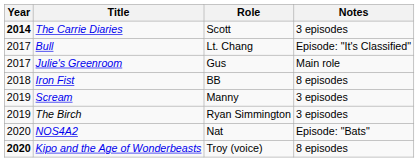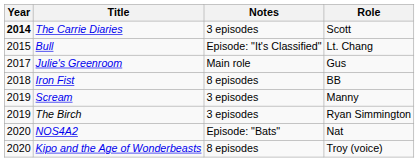 <table class="wikitable">
 <tr>
 <th>Year</th>
 <th>Title</th>
+<th>Notes</th>
 <th>Role</th>
-<th>Notes</th>
 </tr>
 <tr>
 <td><strong>2014</strong></td>
 <td><a href='#'><em>The Carrie Diaries</em></a></td>
+<td>3 episodes </td>
 <td>Scott</td>
-<td>3 episodes </td>
 </tr>
 <tr>
-<td>2017</td>
+<td>2015</td>
 <td><a href='#'><em>Bull</em></a></td>
+<td>Episode: "It's Classified"</td>
 <td>Lt. Chang</td>
-<td>Episode: "It's Classified"</td>
 </tr>
 <tr>
 <td>2017</td>
 <td><em><a href='#'>Julie's Greenroom</a></em></td>
+<td>Main role </td>
 <td>Gus</td>
-<td>Main role </td>
 </tr>
 <tr>
 <td>2018</td>
 <td><em><a href='#'>Iron Fist</a></em></td>
+<td>8 episodes</td>
 <td>BB</td>
-<td>8 episodes</td>
 </tr>
 <tr>
 <td>2019</td>
 <td><em><a href='#'>Scream</a></em></td>
+<td>3 episodes</td>
 <td>Manny</td>
-<td>3 episodes</td>
 </tr>
 <tr>
 <td>2019</td>
 <td><em>The Birch</em></td>
+<td>3 episodes</td>
 <td>Ryan Simmington</td>
-<td>3 episodes</td>
 </tr>
 <tr>
 <td>2020</td>
 <td><em><a href='#'>NOS4A2</a></em></td>
+<td>Episode: "Bats"</td>
 <td>Nat</td>
-<td>Episode: "Bats"</td>
 </tr>
 <tr>
-<td><strong>2020</strong></td>
+<td>2020</td>
 <td><em><a href='#'>Kipo and the Age of Wonderbeasts</a></em></td>
+<td>8 episodes</td>
 <td>Troy (voice)</td>
-<td>8 episodes</td>
 </tr>
 </table>
